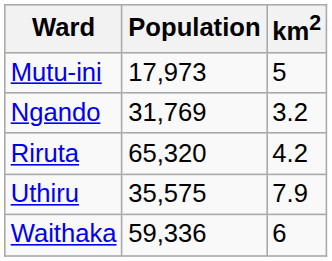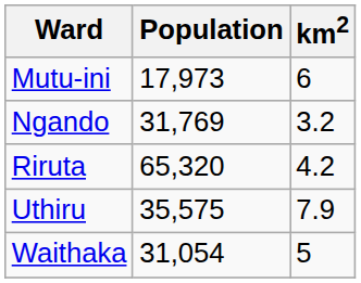 <table class="wikitable">
 <tr>
 <th>Ward</th>
 <th>Population</th>
 <th>km<sup>2</sup></th>
 </tr>
 <tr>
 <td><a href='#'>Mutu-ini</a></td>
 <td>17,973</td>
-<td>5</td>
+<td>6</td>
 </tr>
 <tr>
 <td><a href='#'>Ngando</a></td>
 <td>31,769</td>
 <td>3.2</td>
 </tr>
 <tr>
 <td><a href='#'>Riruta</a></td>
 <td>65,320</td>
 <td>4.2</td>
 </tr>
 <tr>
 <td><a href='#'>Uthiru</a></td>
 <td>35,575</td>
 <td>7.9</td>
 </tr>
 <tr>
 <td><a href='#'>Waithaka</a></td>
-<td>59,336</td>
-<td>6</td>
+<td>31,054</td>
+<td>5</td>
 </tr>
 </table>
